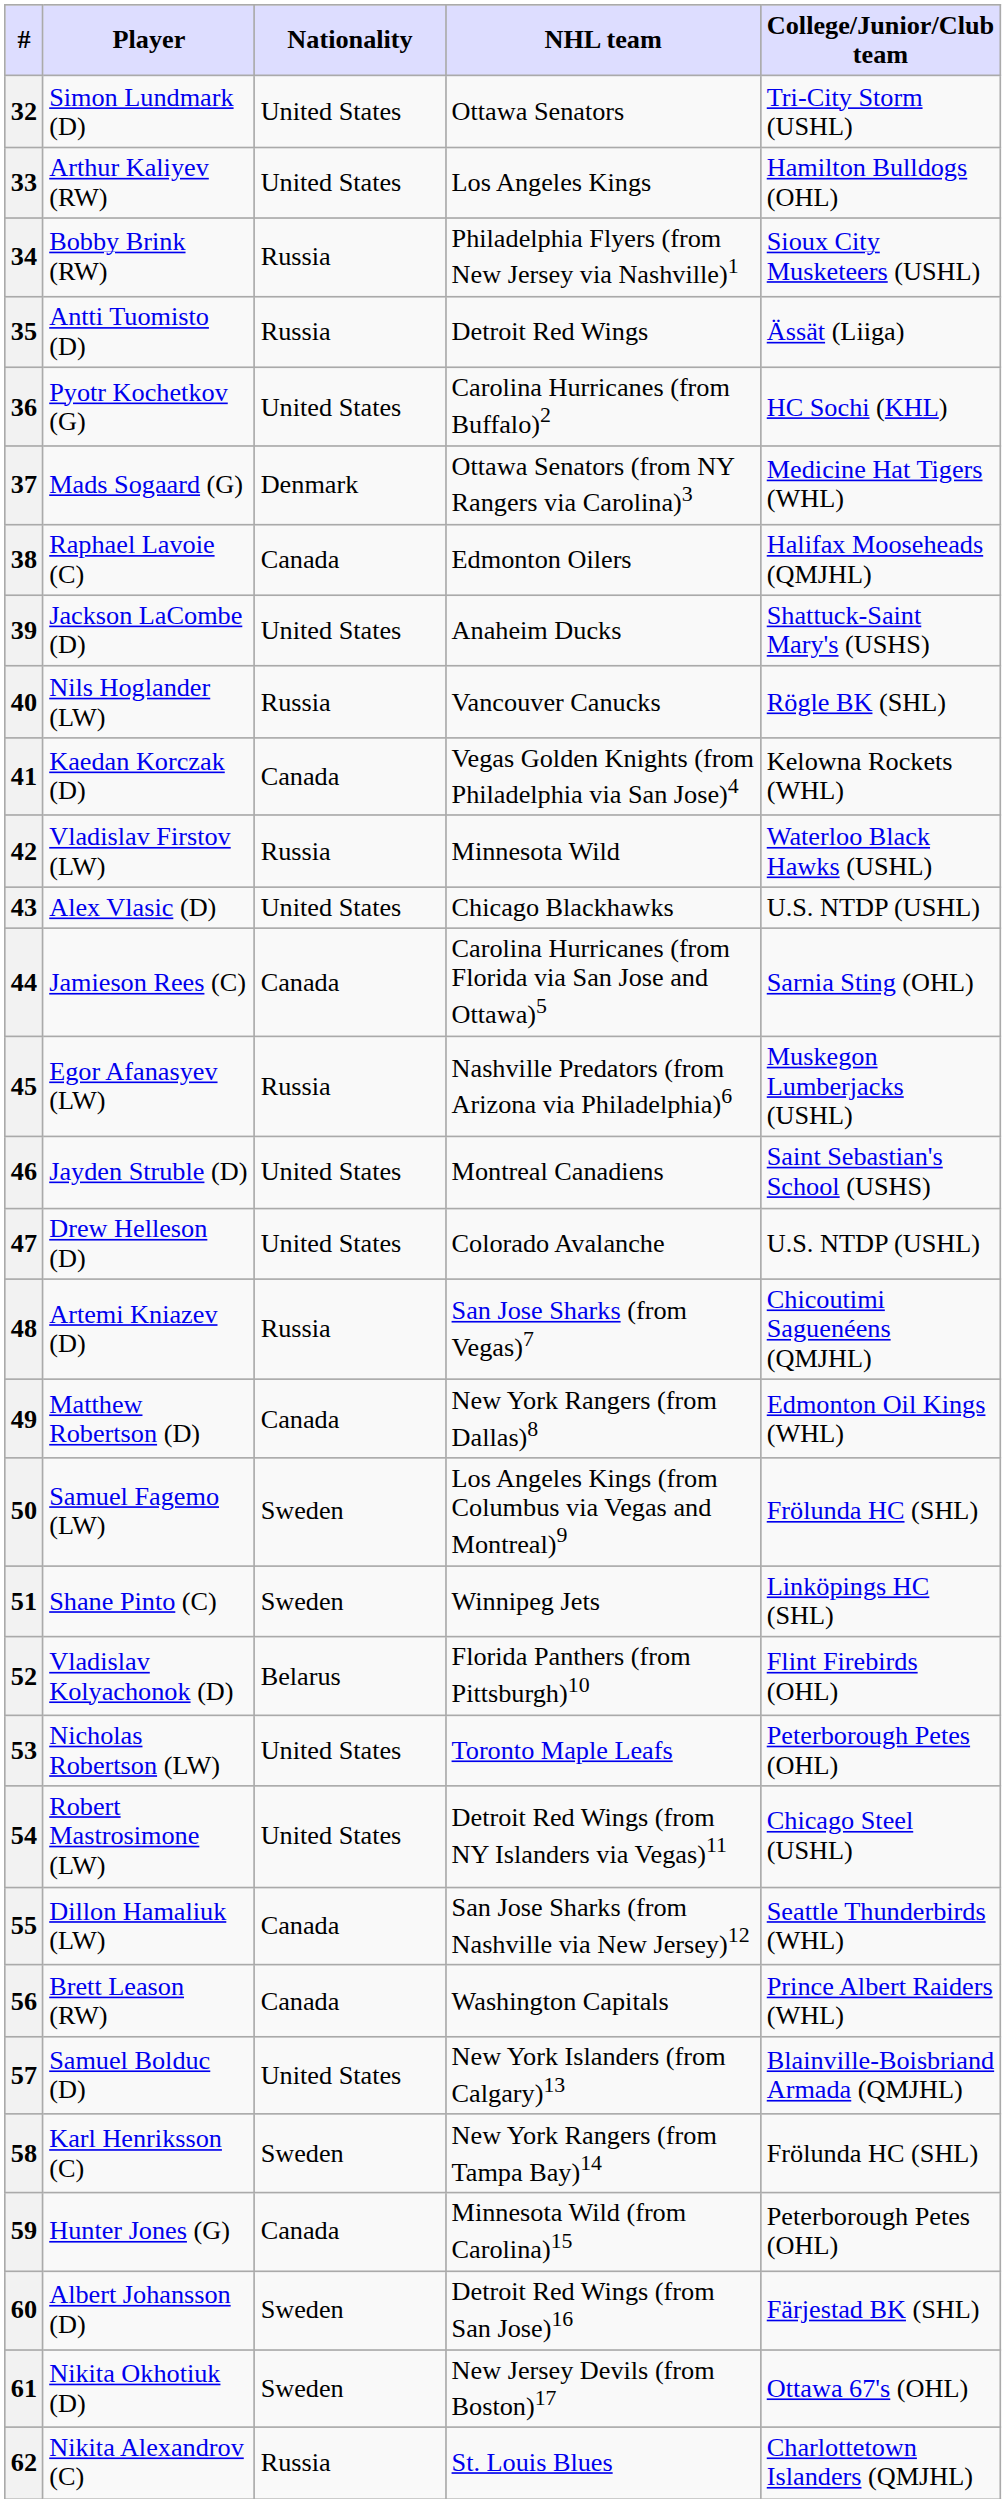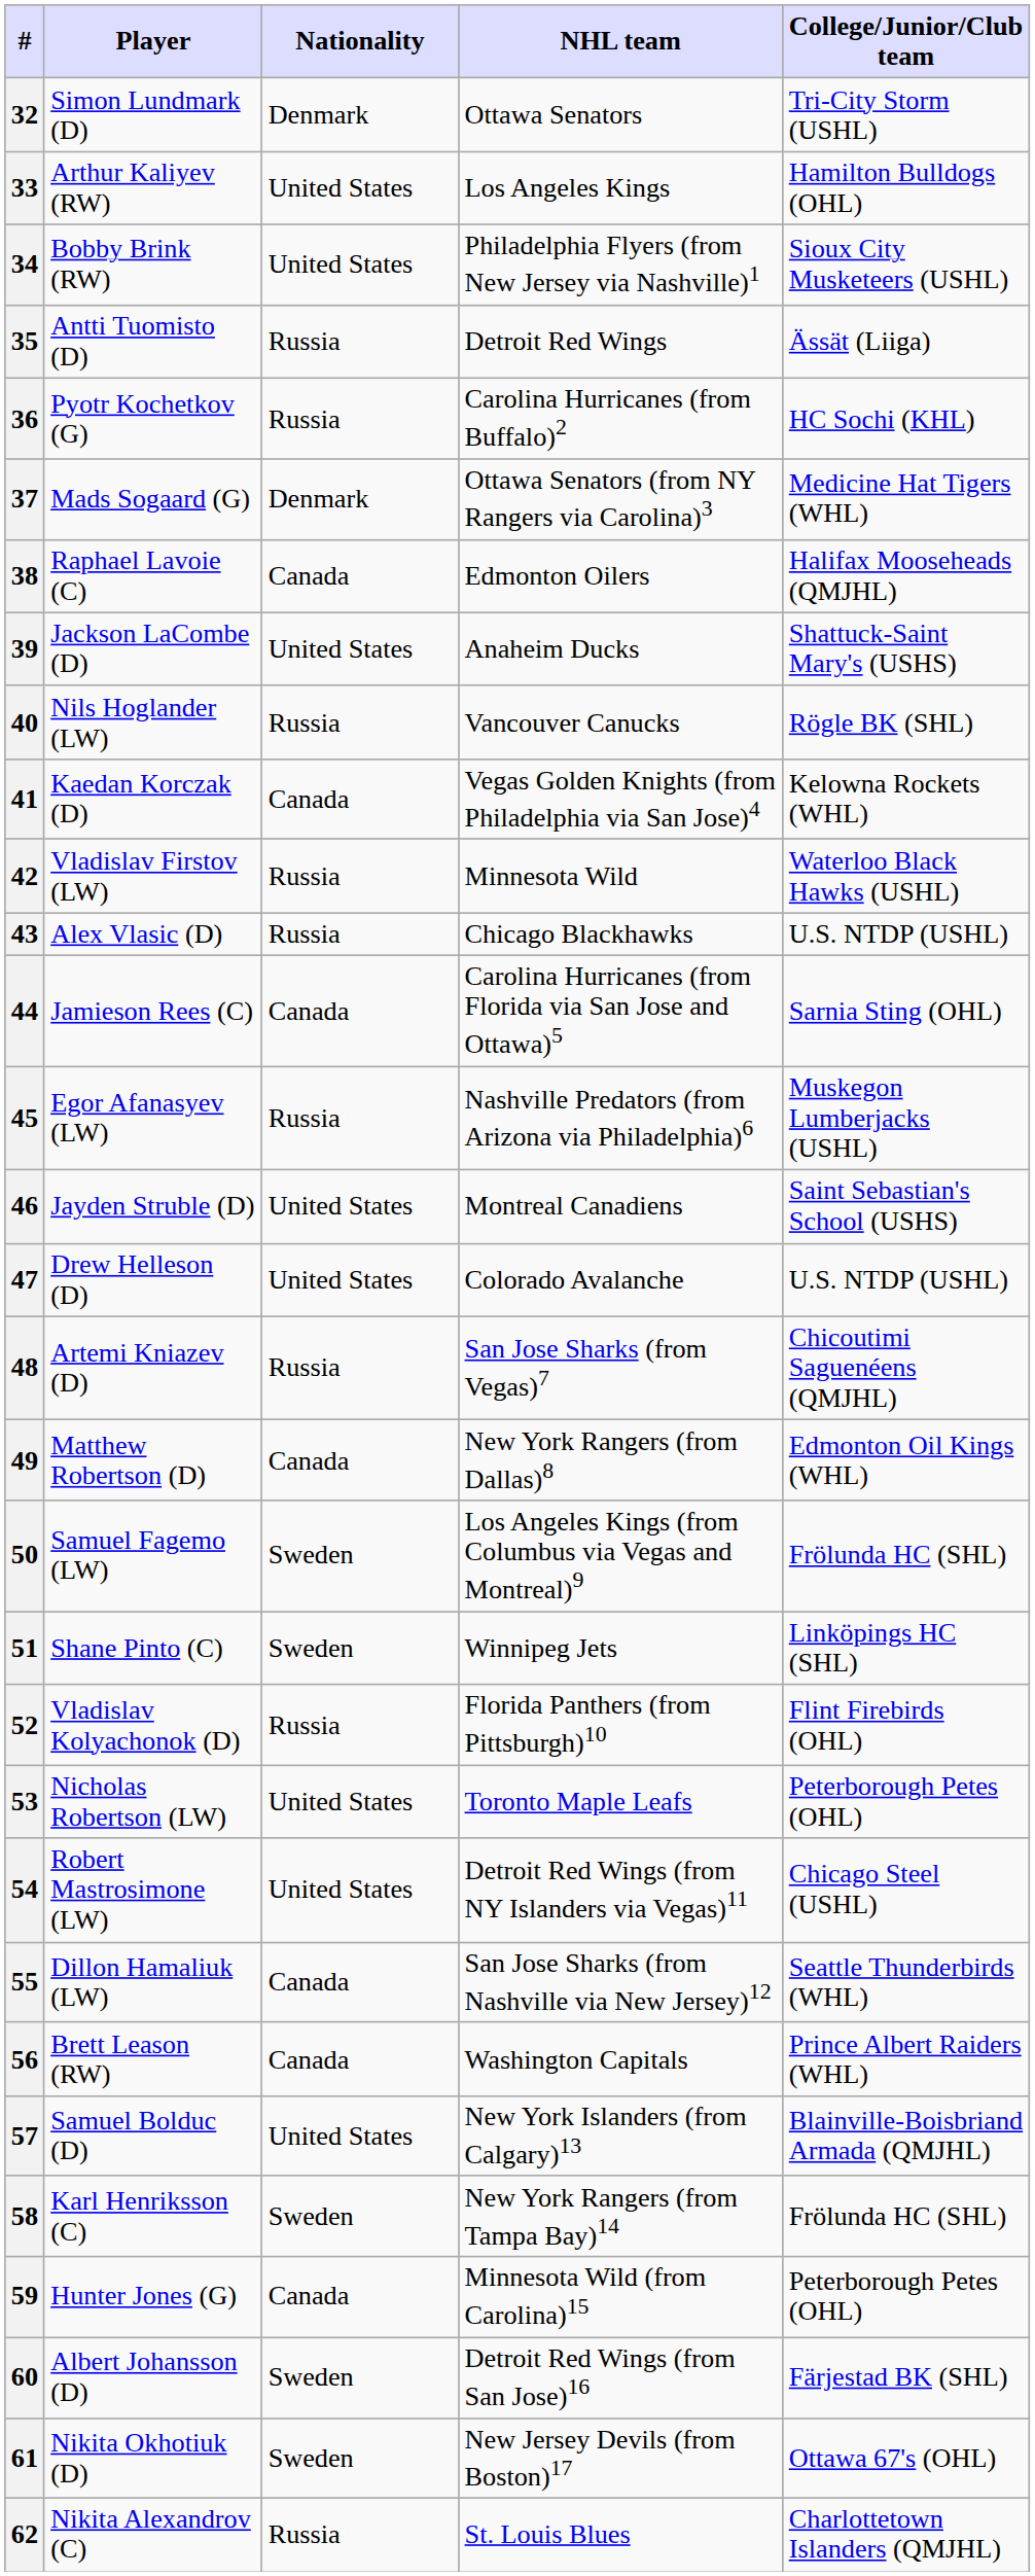 <table class="wikitable">
 <tr>
 <th style="background:#ddf; width:2.75%;">#</th>
 <th style="background:#ddf; width:22.0%;">Player</th>
 <th style="background:#ddf; width:20.0%;">Nationality</th>
 <th style="background:#ddf; width:34.0%;">NHL team</th>
 <th style="background:#ddf; width:100.0%;">College/Junior/Club team</th>
 </tr>
 <tr>
 <th>32</th>
 <td><a href='#'>Simon Lundmark</a> (D)</td>
-<td> United States</td>
+<td> Denmark</td>
 <td>Ottawa Senators</td>
 <td><a href='#'>Tri-City Storm</a> (USHL)</td>
 </tr>
 <tr>
 <th>33</th>
 <td><a href='#'>Arthur Kaliyev</a> (RW)</td>
 <td> United States</td>
 <td>Los Angeles Kings</td>
 <td><a href='#'>Hamilton Bulldogs</a> (OHL)</td>
 </tr>
 <tr>
 <th>34</th>
 <td><a href='#'>Bobby Brink</a> (RW)</td>
-<td> Russia</td>
+<td> United States</td>
 <td>Philadelphia Flyers (from New Jersey via Nashville)<sup>1</sup></td>
 <td><a href='#'>Sioux City Musketeers</a> (USHL)</td>
 </tr>
 <tr>
 <th>35</th>
 <td><a href='#'>Antti Tuomisto</a> (D)</td>
 <td> Russia</td>
 <td>Detroit Red Wings</td>
 <td><a href='#'>Ässät</a> (Liiga)</td>
 </tr>
 <tr>
 <th>36</th>
 <td><a href='#'>Pyotr Kochetkov</a> (G)</td>
-<td> United States</td>
+<td> Russia</td>
 <td>Carolina Hurricanes (from Buffalo)<sup>2</sup></td>
 <td><a href='#'>HC Sochi</a> (<a href='#'>KHL</a>)</td>
 </tr>
 <tr>
 <th>37</th>
 <td><a href='#'>Mads Sogaard</a> (G)</td>
 <td> Denmark</td>
 <td>Ottawa Senators (from NY Rangers via Carolina)<sup>3</sup></td>
 <td><a href='#'>Medicine Hat Tigers</a> (WHL)</td>
 </tr>
 <tr>
 <th>38</th>
 <td><a href='#'>Raphael Lavoie</a> (C)</td>
 <td> Canada</td>
 <td>Edmonton Oilers</td>
 <td><a href='#'>Halifax Mooseheads</a> (QMJHL)</td>
 </tr>
 <tr>
 <th>39</th>
 <td><a href='#'>Jackson LaCombe</a> (D)</td>
 <td> United States</td>
 <td>Anaheim Ducks</td>
 <td><a href='#'>Shattuck-Saint Mary's</a> (USHS)</td>
 </tr>
 <tr>
 <th>40</th>
 <td><a href='#'>Nils Hoglander</a> (LW)</td>
 <td> Russia</td>
 <td>Vancouver Canucks</td>
 <td><a href='#'>Rögle BK</a> (SHL)</td>
 </tr>
 <tr>
 <th>41</th>
 <td><a href='#'>Kaedan Korczak</a> (D)</td>
 <td> Canada</td>
 <td>Vegas Golden Knights (from Philadelphia via San Jose)<sup>4</sup></td>
 <td>Kelowna Rockets (WHL)</td>
 </tr>
 <tr>
 <th>42</th>
 <td><a href='#'>Vladislav Firstov</a> (LW)</td>
 <td> Russia</td>
 <td>Minnesota Wild</td>
 <td><a href='#'>Waterloo Black Hawks</a> (USHL)</td>
 </tr>
 <tr>
 <th>43</th>
 <td><a href='#'>Alex Vlasic</a> (D)</td>
-<td> United States</td>
+<td> Russia</td>
 <td>Chicago Blackhawks</td>
 <td>U.S. NTDP (USHL)</td>
 </tr>
 <tr>
 <th>44</th>
 <td><a href='#'>Jamieson Rees</a> (C)</td>
 <td> Canada</td>
 <td>Carolina Hurricanes (from Florida via San Jose and Ottawa)<sup>5</sup></td>
 <td><a href='#'>Sarnia Sting</a> (OHL)</td>
 </tr>
 <tr>
 <th>45</th>
 <td><a href='#'>Egor Afanasyev</a> (LW)</td>
 <td> Russia</td>
 <td>Nashville Predators (from Arizona via Philadelphia)<sup>6</sup></td>
 <td><a href='#'>Muskegon Lumberjacks</a> (USHL)</td>
 </tr>
 <tr>
 <th>46</th>
 <td><a href='#'>Jayden Struble</a> (D)</td>
 <td> United States</td>
 <td>Montreal Canadiens</td>
 <td><a href='#'>Saint Sebastian's School</a> (USHS)</td>
 </tr>
 <tr>
 <th>47</th>
 <td><a href='#'>Drew Helleson</a> (D)</td>
 <td> United States</td>
 <td>Colorado Avalanche</td>
 <td>U.S. NTDP (USHL)</td>
 </tr>
 <tr>
 <th>48</th>
 <td><a href='#'>Artemi Kniazev</a> (D)</td>
 <td> Russia</td>
 <td><a href='#'>San Jose Sharks</a> (from Vegas)<sup>7</sup></td>
 <td><a href='#'>Chicoutimi Saguenéens</a> (QMJHL)</td>
 </tr>
 <tr>
 <th>49</th>
 <td><a href='#'>Matthew Robertson</a> (D)</td>
 <td> Canada</td>
 <td>New York Rangers (from Dallas)<sup>8</sup></td>
 <td><a href='#'>Edmonton Oil Kings</a> (WHL)</td>
 </tr>
 <tr>
 <th>50</th>
 <td><a href='#'>Samuel Fagemo</a> (LW)</td>
 <td> Sweden</td>
 <td>Los Angeles Kings (from Columbus via Vegas and Montreal)<sup>9</sup></td>
 <td><a href='#'>Frölunda HC</a> (SHL)</td>
 </tr>
 <tr>
 <th>51</th>
 <td><a href='#'>Shane Pinto</a> (C)</td>
 <td> Sweden</td>
 <td>Winnipeg Jets</td>
 <td><a href='#'>Linköpings HC</a> (SHL)</td>
 </tr>
 <tr>
 <th>52</th>
 <td><a href='#'>Vladislav Kolyachonok</a> (D)</td>
-<td> Belarus</td>
+<td> Russia</td>
 <td>Florida Panthers (from Pittsburgh)<sup>10</sup></td>
 <td><a href='#'>Flint Firebirds</a> (OHL)</td>
 </tr>
 <tr>
 <th>53</th>
 <td><a href='#'>Nicholas Robertson</a> (LW)</td>
 <td> United States</td>
 <td><a href='#'>Toronto Maple Leafs</a></td>
 <td><a href='#'>Peterborough Petes</a> (OHL)</td>
 </tr>
 <tr>
 <th>54</th>
 <td><a href='#'>Robert Mastrosimone</a> (LW)</td>
 <td> United States</td>
 <td>Detroit Red Wings (from NY Islanders via Vegas)<sup>11</sup></td>
 <td><a href='#'>Chicago Steel</a> (USHL)</td>
 </tr>
 <tr>
 <th>55</th>
 <td><a href='#'>Dillon Hamaliuk</a> (LW)</td>
 <td> Canada</td>
 <td>San Jose Sharks (from Nashville via New Jersey)<sup>12</sup></td>
 <td><a href='#'>Seattle Thunderbirds</a> (WHL)</td>
 </tr>
 <tr>
 <th>56</th>
 <td><a href='#'>Brett Leason</a> (RW)</td>
 <td> Canada</td>
 <td>Washington Capitals</td>
 <td><a href='#'>Prince Albert Raiders</a> (WHL)</td>
 </tr>
 <tr>
 <th>57</th>
 <td><a href='#'>Samuel Bolduc</a> (D)</td>
 <td> United States</td>
 <td>New York Islanders (from Calgary)<sup>13</sup></td>
 <td><a href='#'>Blainville-Boisbriand Armada</a> (QMJHL)</td>
 </tr>
 <tr>
 <th>58</th>
 <td><a href='#'>Karl Henriksson</a> (C)</td>
 <td> Sweden</td>
 <td>New York Rangers (from Tampa Bay)<sup>14</sup></td>
 <td>Frölunda HC (SHL)</td>
 </tr>
 <tr>
 <th>59</th>
 <td><a href='#'>Hunter Jones</a> (G)</td>
 <td> Canada</td>
 <td>Minnesota Wild (from Carolina)<sup>15</sup></td>
 <td>Peterborough Petes (OHL)</td>
 </tr>
 <tr>
 <th>60</th>
 <td><a href='#'>Albert Johansson</a> (D)</td>
 <td> Sweden</td>
 <td>Detroit Red Wings (from San Jose)<sup>16</sup></td>
 <td><a href='#'>Färjestad BK</a> (SHL)</td>
 </tr>
 <tr>
 <th>61</th>
 <td><a href='#'>Nikita Okhotiuk</a> (D)</td>
 <td> Sweden</td>
 <td>New Jersey Devils (from Boston)<sup>17</sup></td>
 <td><a href='#'>Ottawa 67's</a> (OHL)</td>
 </tr>
 <tr>
 <th>62</th>
 <td><a href='#'>Nikita Alexandrov</a> (C)</td>
 <td> Russia</td>
 <td><a href='#'>St. Louis Blues</a></td>
 <td><a href='#'>Charlottetown Islanders</a> (QMJHL)</td>
 </tr>
 </table>
